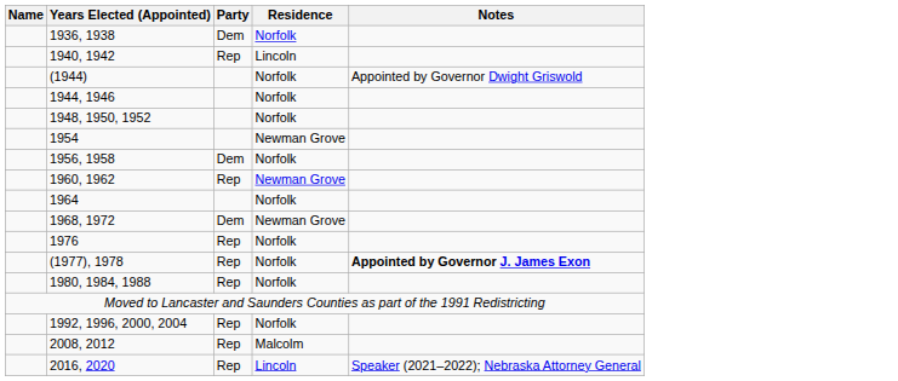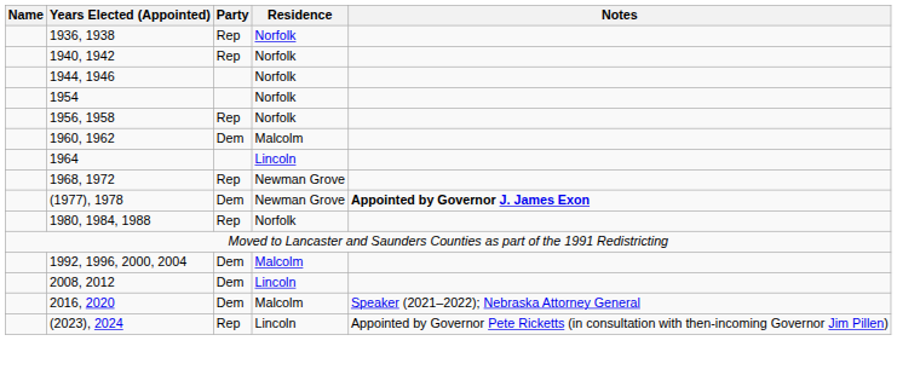 <table class="wikitable sortable">
 <tr>
 <th>Name</th>
 <th>Years Elected (Appointed)</th>
 <th>Party</th>
 <th>Residence</th>
 <th>Notes</th>
 </tr>
 <tr>
 <td></td>
 <td>1936, 1938</td>
-<td>Dem</td>
+<td>Rep</td>
 <td><a href='#'>Norfolk</a></td>
 <td></td>
 </tr>
 <tr>
 <td></td>
 <td>1940, 1942</td>
 <td>Rep</td>
-<td>Lincoln</td>
+<td>Norfolk</td>
 <td></td>
-</tr>
-<tr>
-<td></td>
-<td>(1944)</td>
-<td></td>
-<td>Norfolk</td>
-<td>Appointed by Governor <a href='#'>Dwight Griswold</a></td>
 </tr>
 <tr>
 <td></td>
 <td>1944, 1946</td>
 <td></td>
 <td>Norfolk</td>
 <td></td>
 </tr>
 <tr>
 <td></td>
-<td>1948, 1950, 1952</td>
+<td>1954</td>
 <td></td>
 <td>Norfolk</td>
 <td></td>
 </tr>
 <tr>
 <td></td>
-<td>1954</td>
-<td></td>
-<td>Newman Grove</td>
-<td></td>
-</tr>
-<tr>
-<td></td>
 <td>1956, 1958</td>
-<td>Dem</td>
+<td>Rep</td>
 <td>Norfolk</td>
 <td></td>
 </tr>
 <tr>
 <td></td>
 <td>1960, 1962</td>
-<td>Rep</td>
-<td><a href='#'>Newman Grove</a></td>
+<td>Dem</td>
+<td>Malcolm</td>
 <td></td>
 </tr>
 <tr>
 <td></td>
 <td>1964</td>
 <td></td>
-<td>Norfolk</td>
+<td><a href='#'>Lincoln</a></td>
 <td></td>
 </tr>
 <tr>
 <td></td>
 <td>1968, 1972</td>
-<td>Dem</td>
+<td>Rep</td>
 <td>Newman Grove</td>
 <td></td>
 </tr>
 <tr>
 <td></td>
-<td>1976</td>
-<td>Rep</td>
-<td>Norfolk</td>
-<td></td>
-</tr>
-<tr>
-<td></td>
 <td>(1977), 1978</td>
-<td>Rep</td>
-<td>Norfolk</td>
+<td>Dem</td>
+<td>Newman Grove</td>
 <td><strong>Appointed by Governor <a href='#'>J. James Exon</a></strong></td>
 </tr>
 <tr>
 <td></td>
 <td>1980, 1984, 1988</td>
 <td>Rep</td>
 <td>Norfolk</td>
 <td></td>
 </tr>
 <tr>
 <td colspan=5 style=text-align:center><em>Moved to Lancaster and Saunders Counties as part of the 1991 Redistricting</em></td>
 </tr>
 <tr>
 <td></td>
 <td>1992, 1996, 2000, 2004</td>
-<td>Rep</td>
-<td>Norfolk</td>
+<td>Dem</td>
+<td><a href='#'>Malcolm</a></td>
 <td></td>
 </tr>
 <tr>
 <td></td>
 <td>2008, 2012</td>
-<td>Rep</td>
-<td>Malcolm</td>
+<td>Dem</td>
+<td><a href='#'>Lincoln</a></td>
 <td></td>
 </tr>
 <tr>
 <td></td>
 <td>2016, <a href='#'>2020</a></td>
-<td>Rep</td>
-<td><a href='#'>Lincoln</a></td>
+<td>Dem</td>
+<td>Malcolm</td>
 <td><a href='#'>Speaker</a> (2021–2022); <a href='#'>Nebraska Attorney General</a></td>
 </tr>
+<tr>
+<td></td>
+<td>(2023), <a href='#'>2024</a></td>
+<td>Rep</td>
+<td>Lincoln</td>
+<td>Appointed by Governor <a href='#'>Pete Ricketts</a> (in consultation with then-incoming Governor <a href='#'>Jim Pillen</a>)</td>
+</tr>
 </table>
